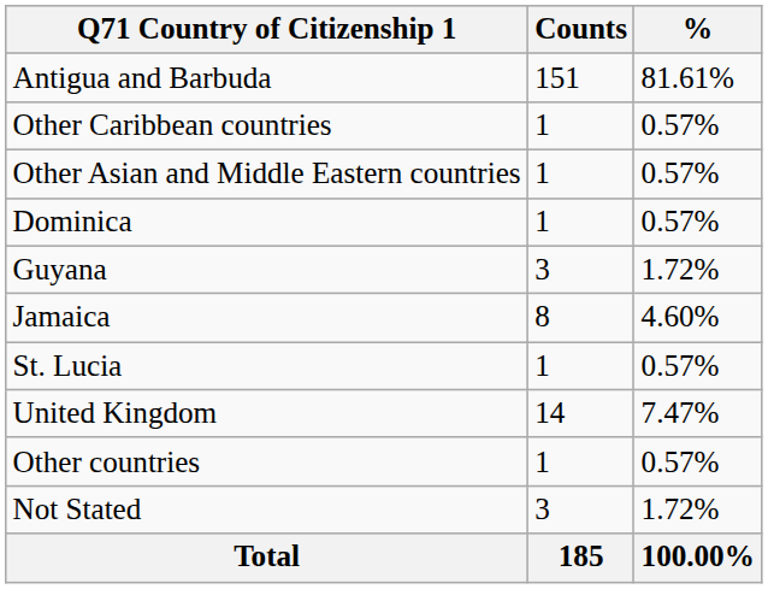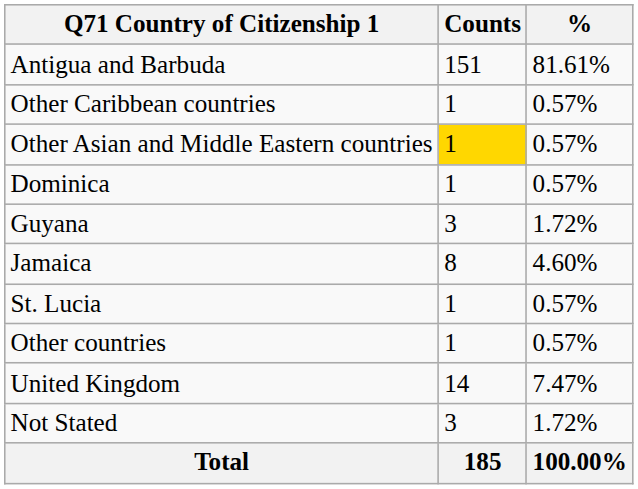 <table class="wikitable sortable">
 <tr>
 <th>Q71 Country of Citizenship 1</th>
 <th>Counts</th>
 <th>%</th>
 </tr>
 <tr>
 <td>Antigua and Barbuda</td>
 <td>151</td>
 <td>81.61%</td>
 </tr>
 <tr>
 <td>Other Caribbean countries</td>
 <td>1</td>
 <td>0.57%</td>
 </tr>
 <tr>
 <td>Other Asian and Middle Eastern countries</td>
-<td>1</td>
+<td style="background: gold;">1</td>
 <td>0.57%</td>
 </tr>
 <tr>
 <td>Dominica</td>
 <td>1</td>
 <td>0.57%</td>
 </tr>
 <tr>
 <td>Guyana</td>
 <td>3</td>
 <td>1.72%</td>
 </tr>
 <tr>
 <td>Jamaica</td>
 <td>8</td>
 <td>4.60%</td>
 </tr>
 <tr>
 <td>St. Lucia</td>
 <td>1</td>
 <td>0.57%</td>
 </tr>
 <tr>
+<td>Other countries</td>
+<td>1</td>
+<td>0.57%</td>
+</tr>
+<tr>
 <td>United Kingdom</td>
 <td>14</td>
 <td>7.47%</td>
-</tr>
-<tr>
-<td>Other countries</td>
-<td>1</td>
-<td>0.57%</td>
 </tr>
 <tr>
 <td>Not Stated</td>
 <td>3</td>
 <td>1.72%</td>
 </tr>
 <tr>
 <th>Total</th>
 <th>185</th>
 <th>100.00%</th>
 </tr>
 </table>
